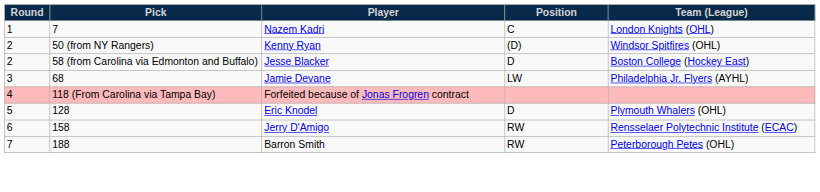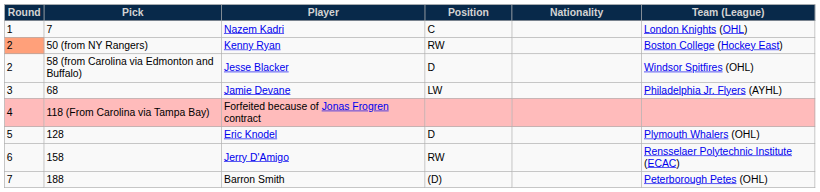 <table class="wikitable sortable sortable">
 <tr>
 <th style="background:#08294a; color:#d3d3d3" width="3.5%">Round</th>
 <th style="background:#08294a; color:#d3d3d3" width="20.5%">Pick</th>
 <th style="background:#08294a; color:#d3d3d3" width="23.5%">Player</th>
 <th style="background:#08294a; color:#d3d3d3" width="10%">Position</th>
+<th style="background:#08294a; color:#d3d3d3" width="15%">Nationality</th>
 <th style="background:#08294a; color:#d3d3d3" width="20%">Team (League)</th>
 </tr>
 <tr>
 <td>1</td>
 <td>7</td>
 <td><a href='#'>Nazem Kadri</a></td>
 <td>C</td>
+<td></td>
 <td><a href='#'>London Knights</a> (<a href='#'>OHL</a>)</td>
 </tr>
 <tr>
-<td>2</td>
+<td style="background: lightsalmon;">2</td>
 <td>50 (from NY Rangers)</td>
 <td><a href='#'>Kenny Ryan</a></td>
-<td>(D)</td>
-<td><a href='#'>Windsor Spitfires</a> (OHL)</td>
+<td>RW</td>
+<td></td>
+<td><a href='#'>Boston College</a> (<a href='#'>Hockey East</a>)</td>
 </tr>
 <tr>
 <td>2</td>
 <td>58 (from Carolina via Edmonton and Buffalo)</td>
 <td><a href='#'>Jesse Blacker</a></td>
 <td>D</td>
-<td><a href='#'>Boston College</a> (<a href='#'>Hockey East</a>)</td>
+<td></td>
+<td><a href='#'>Windsor Spitfires</a> (OHL)</td>
 </tr>
 <tr>
 <td>3</td>
 <td>68</td>
 <td><a href='#'>Jamie Devane</a></td>
 <td>LW</td>
+<td></td>
 <td><a href='#'>Philadelphia Jr. Flyers</a> (AYHL)</td>
 </tr>
 <tr bgcolor="#ffbbbb">
 <td>4</td>
 <td>118 (From Carolina via Tampa Bay)</td>
 <td>Forfeited because of <a href='#'>Jonas Frogren</a> contract</td>
 <td></td>
 <td></td>
+<td></td>
 </tr>
 <tr>
 <td>5</td>
 <td>128</td>
 <td><a href='#'>Eric Knodel</a></td>
 <td>D</td>
+<td></td>
 <td><a href='#'>Plymouth Whalers</a> (OHL)</td>
 </tr>
 <tr>
 <td>6</td>
 <td>158</td>
 <td><a href='#'>Jerry D'Amigo</a></td>
 <td>RW</td>
+<td></td>
 <td><a href='#'>Rensselaer Polytechnic Institute</a> (<a href='#'>ECAC</a>)</td>
 </tr>
 <tr>
 <td>7</td>
 <td>188</td>
 <td>Barron Smith</td>
-<td>RW</td>
+<td>(D)</td>
+<td></td>
 <td><a href='#'>Peterborough Petes</a> (OHL)</td>
 </tr>
 </table>
